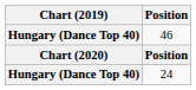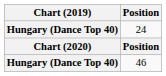 <table class="wikitable plainrowheaders" style="text-align:center">
 <tr>
 <th scope="col">Chart (2019)</th>
 <th scope="col">Position</th>
 </tr>
 <tr>
 <th scope="row">Hungary (Dance Top 40)</th>
-<td>46</td>
+<td>24</td>
 </tr>
 <tr>
 <th scope="col">Chart (2020)</th>
 <th scope="col">Position</th>
 </tr>
 <tr>
 <th scope="row">Hungary (Dance Top 40)</th>
-<td>24</td>
+<td>46</td>
 </tr>
 </table>
